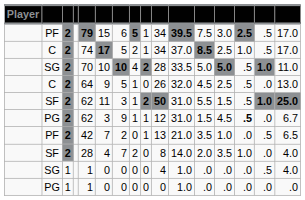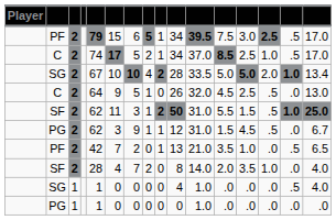 <table class="wikitable sortable" style="font-size: 95%; text-align:right;">
 <tr>
 <th style="background:#010101; color:#8D9093; border-top:#8D9093 3px solid; border-bottom:#8D9093 3px solid;">Player</th>
 <th style="background:#010101; color:#8D9093; border-top:#8D9093 3px solid; border-bottom:#8D9093 3px solid;"></th>
 <th style="background:#010101; color:#8D9093; border-top:#8D9093 3px solid; border-bottom:#8D9093 3px solid;"></th>
 <th style="background:#010101; color:#8D9093; border-top:#8D9093 3px solid; border-bottom:#8D9093 3px solid;"></th>
 <th style="background:#010101; color:#8D9093; border-top:#8D9093 3px solid; border-bottom:#8D9093 3px solid;"></th>
 <th style="background:#010101; color:#8D9093; border-top:#8D9093 3px solid; border-bottom:#8D9093 3px solid;"></th>
 <th style="background:#010101; color:#8D9093; border-top:#8D9093 3px solid; border-bottom:#8D9093 3px solid;"></th>
 <th style="background:#010101; color:#8D9093; border-top:#8D9093 3px solid; border-bottom:#8D9093 3px solid;"></th>
 <th style="background:#010101; color:#8D9093; border-top:#8D9093 3px solid; border-bottom:#8D9093 3px solid;"></th>
 <th style="background:#010101; color:#8D9093; border-top:#8D9093 3px solid; border-bottom:#8D9093 3px solid;"></th>
 <th style="background:#010101; color:#8D9093; border-top:#8D9093 3px solid; border-bottom:#8D9093 3px solid;"></th>
 <th style="background:#010101; color:#8D9093; border-top:#8D9093 3px solid; border-bottom:#8D9093 3px solid;"></th>
 <th style="background:#010101; color:#8D9093; border-top:#8D9093 3px solid; border-bottom:#8D9093 3px solid;"></th>
 <th style="background:#010101; color:#8D9093; border-top:#8D9093 3px solid; border-bottom:#8D9093 3px solid;"></th>
 <th style="background:#010101; color:#8D9093; border-top:#8D9093 3px solid; border-bottom:#8D9093 3px solid;"></th>
 <th style="background:#010101; color:#8D9093; border-top:#8D9093 3px solid; border-bottom:#8D9093 3px solid;"></th>
 </tr>
 <tr>
 <td style="text-align:left;"></td>
 <td style="text-align:center;">PF</td>
 <td style="background:#8D9093; color:#010101;"><strong>2</strong></td>
 <td></td>
 <td style="background:#8D9093; color:#010101;"><strong>79</strong></td>
 <td>15</td>
 <td>6</td>
 <td style="background:#8D9093; color:#010101;"><strong>5</strong></td>
 <td>1</td>
 <td>34</td>
 <td style="background:#8D9093; color:#010101;"><strong>39.5</strong></td>
 <td>7.5</td>
 <td>3.0</td>
 <td style="background:#8D9093; color:#010101;"><strong>2.5</strong></td>
 <td>.5</td>
 <td>17.0</td>
 </tr>
 <tr>
 <td style="text-align:left;"></td>
 <td style="text-align:center;">C</td>
 <td style="background:#8D9093; color:#010101;"><strong>2</strong></td>
 <td></td>
 <td>74</td>
 <td style="background:#8D9093; color:#010101;"><strong>17</strong></td>
 <td>5</td>
 <td>2</td>
 <td>1</td>
 <td>34</td>
 <td>37.0</td>
 <td style="background:#8D9093; color:#010101;"><strong>8.5</strong></td>
 <td>2.5</td>
 <td>1.0</td>
 <td>.5</td>
 <td>17.0</td>
 </tr>
 <tr>
 <td style="text-align:left;"></td>
 <td style="text-align:center;">SG</td>
 <td style="background:#8D9093; color:#010101;"><strong>2</strong></td>
 <td></td>
-<td>70</td>
+<td>67</td>
 <td>10</td>
 <td style="background:#8D9093; color:#010101;"><strong>10</strong></td>
 <td>4</td>
 <td style="background:#8D9093; color:#010101;"><strong>2</strong></td>
 <td>28</td>
 <td>33.5</td>
 <td>5.0</td>
 <td style="background:#8D9093; color:#010101;"><strong>5.0</strong></td>
-<td>.5</td>
+<td>2.0</td>
 <td style="background:#8D9093; color:#010101;"><strong>1.0</strong></td>
-<td>11.0</td>
+<td>13.4</td>
 </tr>
 <tr>
 <td style="text-align:left;"></td>
 <td style="text-align:center;">C</td>
 <td style="background:#8D9093; color:#010101;"><strong>2</strong></td>
 <td></td>
 <td>64</td>
 <td>9</td>
 <td>5</td>
 <td>1</td>
 <td>0</td>
 <td>26</td>
 <td>32.0</td>
 <td>4.5</td>
 <td>2.5</td>
 <td>.5</td>
 <td>.0</td>
 <td>13.0</td>
 </tr>
 <tr>
 <td style="text-align:left;"></td>
 <td style="text-align:center;">SF</td>
 <td style="background:#8D9093; color:#010101;"><strong>2</strong></td>
 <td></td>
 <td>62</td>
 <td>11</td>
 <td>3</td>
 <td>1</td>
 <td style="background:#8D9093; color:#010101;"><strong>2</strong></td>
 <td style="background:#8D9093; color:#010101;"><strong>50</strong></td>
 <td>31.0</td>
 <td>5.5</td>
 <td>1.5</td>
 <td>.5</td>
 <td style="background:#8D9093; color:#010101;"><strong>1.0</strong></td>
 <td style="background:#8D9093; color:#010101;"><strong>25.0</strong></td>
 </tr>
 <tr>
 <td style="text-align:left;"></td>
 <td style="text-align:center;">PG</td>
 <td style="background:#8D9093; color:#010101;"><strong>2</strong></td>
 <td></td>
 <td>62</td>
 <td>3</td>
 <td>9</td>
 <td>1</td>
 <td>1</td>
 <td>12</td>
 <td>31.0</td>
 <td>1.5</td>
 <td>4.5</td>
-<td><strong>.5</strong></td>
+<td>.5</td>
 <td>.0</td>
 <td>6.7</td>
 </tr>
 <tr>
 <td style="text-align:left;"></td>
 <td style="text-align:center;">PF</td>
 <td style="background:#8D9093; color:#010101;"><strong>2</strong></td>
 <td></td>
 <td>42</td>
 <td>7</td>
 <td>2</td>
 <td>0</td>
 <td>1</td>
 <td>13</td>
 <td>21.0</td>
 <td>3.5</td>
 <td>1.0</td>
 <td>.0</td>
 <td>.5</td>
 <td>6.5</td>
 </tr>
 <tr>
 <td style="text-align:left;"></td>
 <td style="text-align:center;">SF</td>
 <td style="background:#8D9093; color:#010101;"><strong>2</strong></td>
 <td></td>
 <td>28</td>
 <td>4</td>
 <td>7</td>
 <td>2</td>
 <td>0</td>
 <td>8</td>
 <td>14.0</td>
 <td>2.0</td>
 <td>3.5</td>
 <td>1.0</td>
 <td>.0</td>
 <td>4.0</td>
 </tr>
 <tr>
 <td style="text-align:left;"></td>
 <td style="text-align:center;">SG</td>
 <td>1</td>
 <td></td>
 <td>1</td>
 <td>0</td>
 <td>0</td>
 <td>0</td>
 <td>0</td>
 <td>4</td>
 <td>1.0</td>
 <td>.0</td>
 <td>.0</td>
 <td>.0</td>
 <td>.5</td>
 <td>4.0</td>
 </tr>
 <tr>
 <td style="text-align:left;"></td>
 <td style="text-align:center;">PG</td>
 <td>1</td>
 <td></td>
 <td>1</td>
 <td>0</td>
 <td>0</td>
 <td>0</td>
 <td>0</td>
 <td>0</td>
 <td>1.0</td>
 <td>.0</td>
 <td>.0</td>
 <td>.0</td>
 <td>.0</td>
 <td>.0</td>
 </tr>
 </table>
